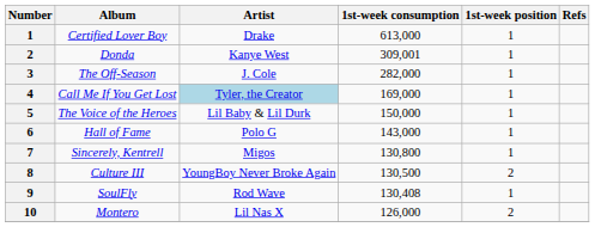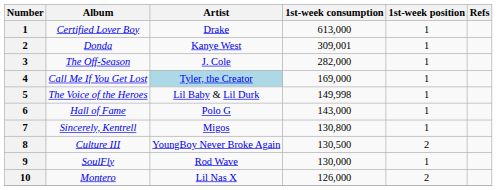 <table class="wikitable sortable" style="text-align:center;">
 <tr>
 <th scope="col">Number</th>
 <th scope="col">Album</th>
 <th scope="col">Artist</th>
 <th scope="col">1st-week consumption</th>
 <th scope="col">1st-week position</th>
 <th scope="col">Refs</th>
 </tr>
 <tr>
 <th scope="row">1</th>
 <td><em><a href='#'>Certified Lover Boy</a></em></td>
 <td><a href='#'>Drake</a></td>
 <td>613,000</td>
 <td>1</td>
 <td></td>
 </tr>
 <tr>
 <th scope="row">2</th>
 <td><em><a href='#'>Donda</a></em></td>
 <td><a href='#'>Kanye West</a></td>
 <td>309,001</td>
 <td>1</td>
 <td></td>
 </tr>
 <tr>
 <th scope="row">3</th>
 <td><em><a href='#'>The Off-Season</a></em></td>
 <td><a href='#'>J. Cole</a></td>
 <td>282,000</td>
 <td>1</td>
 <td></td>
 </tr>
 <tr>
 <th scope="row">4</th>
 <td><em><a href='#'>Call Me If You Get Lost</a></em></td>
 <td style="background: lightblue;"><a href='#'>Tyler, the Creator</a></td>
 <td>169,000</td>
 <td>1</td>
 <td></td>
 </tr>
 <tr>
 <th scope="row">5</th>
 <td><em><a href='#'>The Voice of the Heroes</a></em></td>
 <td><a href='#'>Lil Baby</a> & <a href='#'>Lil Durk</a></td>
-<td>150,000</td>
+<td>149,998</td>
 <td>1</td>
 <td></td>
 </tr>
 <tr>
 <th scope="row">6</th>
 <td><em><a href='#'>Hall of Fame</a></em></td>
 <td><a href='#'>Polo G</a></td>
 <td>143,000</td>
 <td>1</td>
 <td></td>
 </tr>
 <tr>
 <th scope="row">7</th>
 <td><em><a href='#'>Sincerely, Kentrell</a></em></td>
 <td><a href='#'>Migos</a></td>
 <td>130,800</td>
 <td>1</td>
 <td></td>
 </tr>
 <tr>
 <th scope="row">8</th>
 <td><em><a href='#'>Culture III</a></em></td>
 <td><a href='#'>YoungBoy Never Broke Again</a></td>
 <td>130,500</td>
 <td>2</td>
 <td></td>
 </tr>
 <tr>
 <th scope="row">9</th>
 <td><em><a href='#'>SoulFly</a></em></td>
 <td><a href='#'>Rod Wave</a></td>
-<td>130,408</td>
+<td>130,000</td>
 <td>1</td>
 <td></td>
 </tr>
 <tr>
 <th scope="row">10</th>
 <td><em><a href='#'>Montero</a></em></td>
 <td><a href='#'>Lil Nas X</a></td>
 <td>126,000</td>
 <td>2</td>
 <td></td>
 </tr>
 <tr>
 </tr>
 </table>
